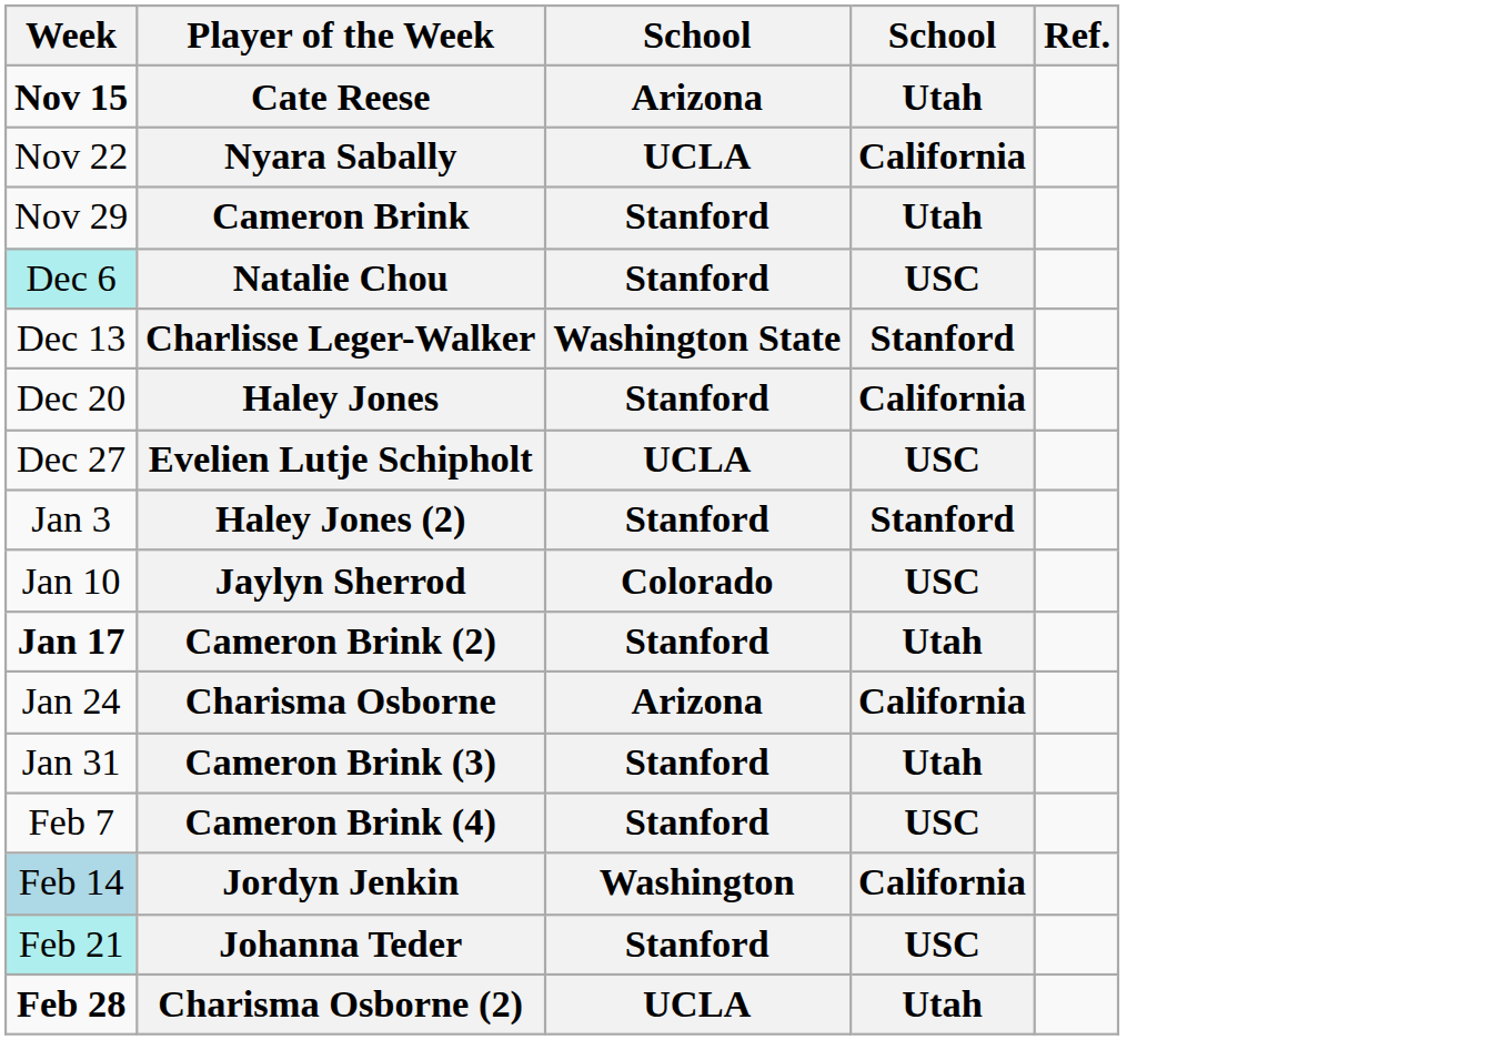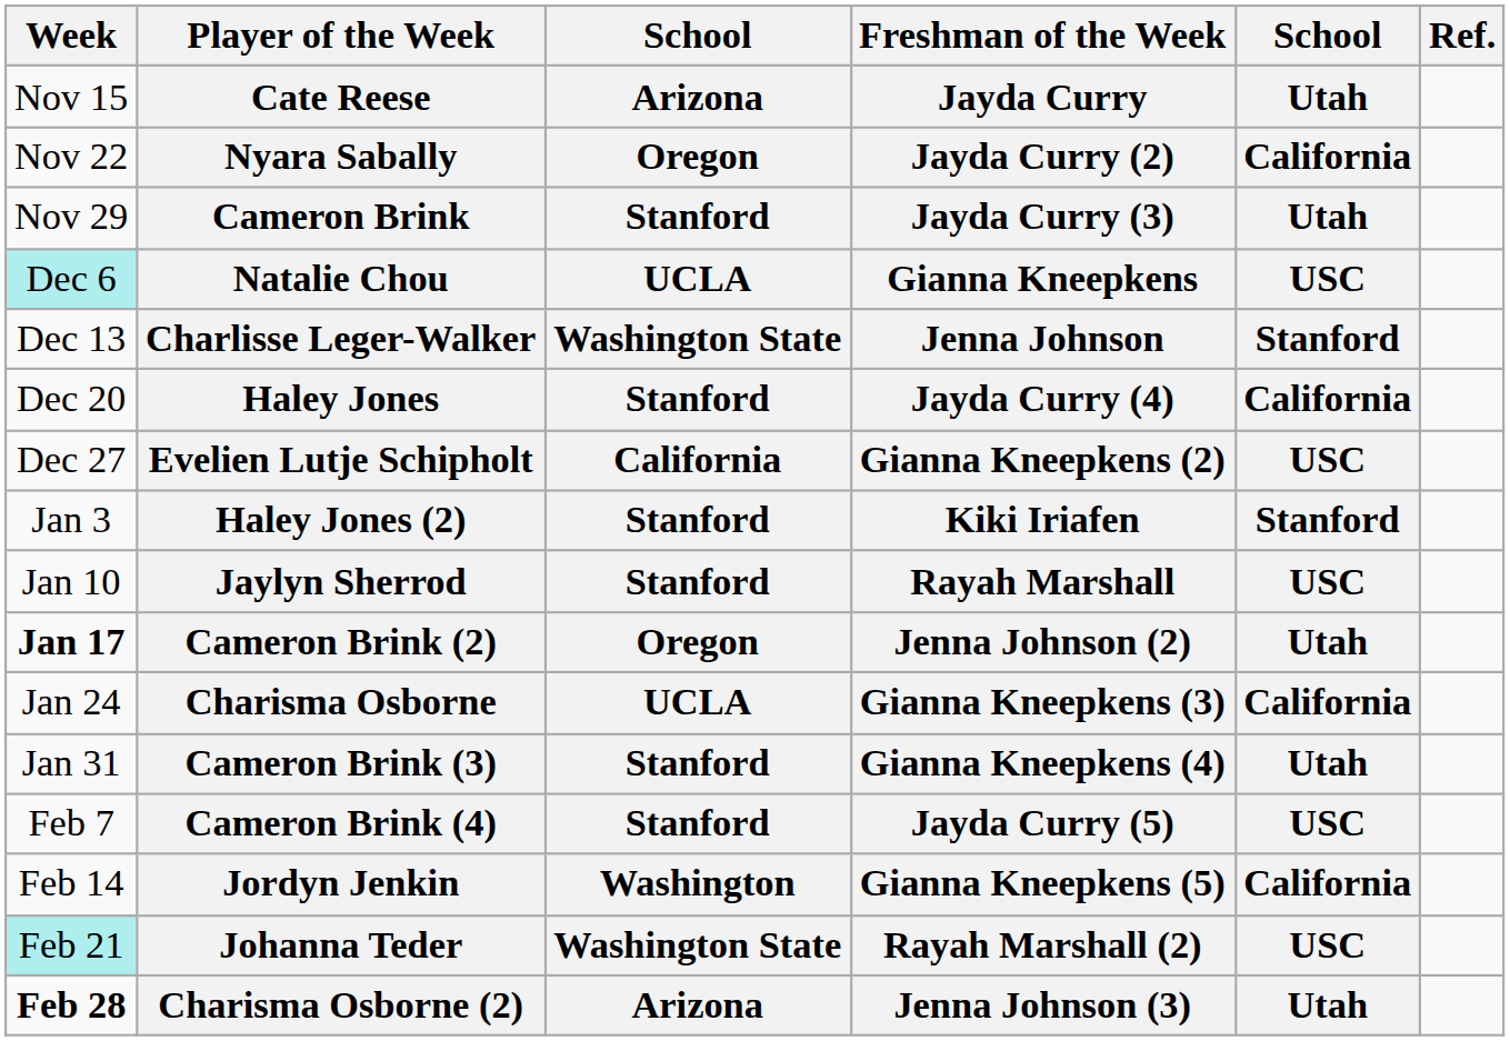 <table class=wikitable style="text-align:center">
 <tr>
 <th>Week</th>
 <th>Player of the Week</th>
 <th>School</th>
+<th>Freshman of the Week</th>
 <th>School</th>
 <th>Ref.</th>
 </tr>
 <tr>
-<td><strong>Nov 15</strong></td>
+<td>Nov 15</td>
 <th style=>Cate Reese</th>
 <th style=>Arizona</th>
+<th style=>Jayda Curry</th>
 <th style=>Utah</th>
 <td></td>
 </tr>
 <tr>
 <td>Nov 22</td>
 <th style=>Nyara Sabally</th>
-<th style=>UCLA</th>
+<th style=>Oregon</th>
+<th style=>Jayda Curry (2)</th>
 <th style=>California</th>
 <td></td>
 </tr>
 <tr>
 <td>Nov 29</td>
 <th style=>Cameron Brink</th>
 <th style=>Stanford</th>
+<th style=>Jayda Curry (3)</th>
 <th style=>Utah</th>
 <td></td>
 </tr>
 <tr>
 <td style="background: paleturquoise;">Dec 6</td>
 <th style=>Natalie Chou</th>
-<th style=>Stanford</th>
+<th style=>UCLA</th>
+<th style=>Gianna Kneepkens</th>
 <th style=>USC</th>
 <td></td>
 </tr>
 <tr>
 <td>Dec 13</td>
 <th style=>Charlisse Leger-Walker</th>
 <th style=>Washington State</th>
+<th style=>Jenna Johnson</th>
 <th style=>Stanford</th>
 <td></td>
 </tr>
 <tr>
 <td>Dec 20</td>
 <th style=>Haley Jones</th>
 <th style=>Stanford</th>
+<th style=>Jayda Curry (4)</th>
 <th style=>California</th>
 <td></td>
 </tr>
 <tr>
 <td>Dec 27</td>
 <th style=>Evelien Lutje Schipholt</th>
-<th style=>UCLA</th>
+<th style=>California</th>
+<th style=>Gianna Kneepkens (2)</th>
 <th style=>USC</th>
 <td></td>
 </tr>
 <tr>
 <td>Jan 3</td>
 <th style=>Haley Jones (2)</th>
 <th style=>Stanford</th>
+<th style=>Kiki Iriafen</th>
 <th style=>Stanford</th>
 <td></td>
 </tr>
 <tr>
 <td>Jan 10</td>
 <th style=>Jaylyn Sherrod</th>
-<th style=>Colorado</th>
+<th style=>Stanford</th>
+<th style=>Rayah Marshall</th>
 <th style=>USC</th>
 <td></td>
 </tr>
 <tr>
 <td><strong>Jan 17</strong></td>
 <th style=>Cameron Brink (2)</th>
-<th style=>Stanford</th>
+<th style=>Oregon</th>
+<th style=>Jenna Johnson (2)</th>
 <th style=>Utah</th>
 <td></td>
 </tr>
 <tr>
 <td>Jan 24</td>
 <th style=>Charisma Osborne</th>
-<th style=>Arizona</th>
+<th style=>UCLA</th>
+<th style=>Gianna Kneepkens (3)</th>
 <th style=>California</th>
 <td></td>
 </tr>
 <tr>
 <td>Jan 31</td>
 <th style=>Cameron Brink (3)</th>
 <th style=>Stanford</th>
+<th style=>Gianna Kneepkens (4)</th>
 <th style=>Utah</th>
 <td></td>
 </tr>
 <tr>
 <td>Feb 7</td>
 <th style=>Cameron Brink (4)</th>
 <th style=>Stanford</th>
+<th style=>Jayda Curry (5)</th>
 <th style=>USC</th>
 <td></td>
 </tr>
 <tr>
-<td style="background: lightblue;">Feb 14</td>
+<td>Feb 14</td>
 <th style=>Jordyn Jenkin</th>
 <th style=>Washington</th>
+<th style=>Gianna Kneepkens (5)</th>
 <th style=>California</th>
 <td></td>
 </tr>
 <tr>
 <td style="background: paleturquoise;">Feb 21</td>
 <th style=>Johanna Teder</th>
-<th style=>Stanford</th>
+<th style=>Washington State</th>
+<th style=>Rayah Marshall (2)</th>
 <th style=>USC</th>
 <td></td>
 </tr>
 <tr>
 <td><strong>Feb 28</strong></td>
 <th style=>Charisma Osborne (2)</th>
-<th style=>UCLA</th>
+<th style=>Arizona</th>
+<th style=>Jenna Johnson (3)</th>
 <th style=>Utah</th>
 <td></td>
 </tr>
 </table>
